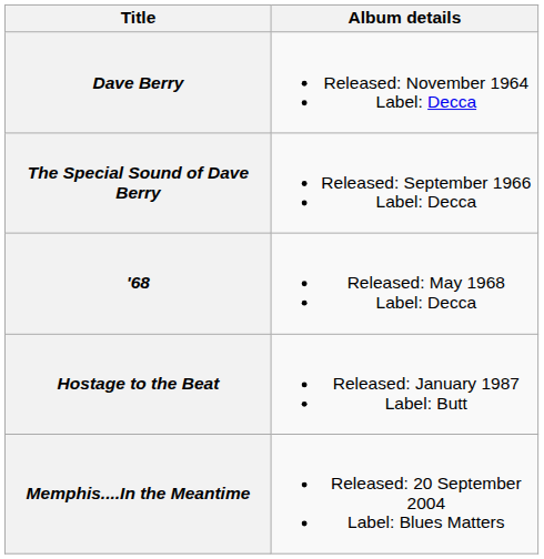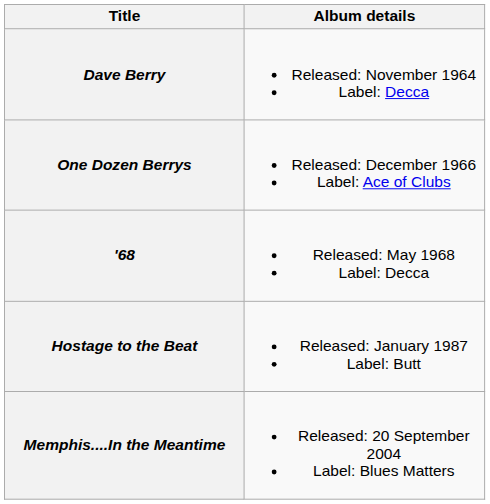 <table class="wikitable plainrowheaders" style="text-align:center;">
 <tr>
 <th scope="col" style="width:15em;">Title</th>
 <th scope="col" style="width:15em;">Album details</th>
 </tr>
 <tr>
 <th scope="row"><em>Dave Berry</em></th>
 <td><br><ul><li>Released: November 1964</li><li>Label: <a href='#'>Decca</a></li></ul></td>
 </tr>
 <tr>
-<th scope="row"><em>The Special Sound of Dave Berry</em></th>
-<td><br><ul><li>Released: September 1966</li><li>Label: Decca</li></ul></td>
+<th scope="row"><em>One Dozen Berrys</em></th>
+<td><br><ul><li>Released: December 1966</li><li>Label: <a href='#'>Ace of Clubs</a></li></ul></td>
 </tr>
 <tr>
 <th scope="row"><em>'68</em></th>
 <td><br><ul><li>Released: May 1968</li><li>Label: Decca</li></ul></td>
 </tr>
 <tr>
 <th scope="row"><em>Hostage to the Beat</em></th>
 <td><br><ul><li>Released: January 1987</li><li>Label: Butt</li></ul></td>
 </tr>
 <tr>
 <th scope="row"><em>Memphis....In the Meantime</em></th>
 <td><br><ul><li>Released: 20 September 2004</li><li>Label: Blues Matters</li></ul></td>
 </tr>
 </table>
